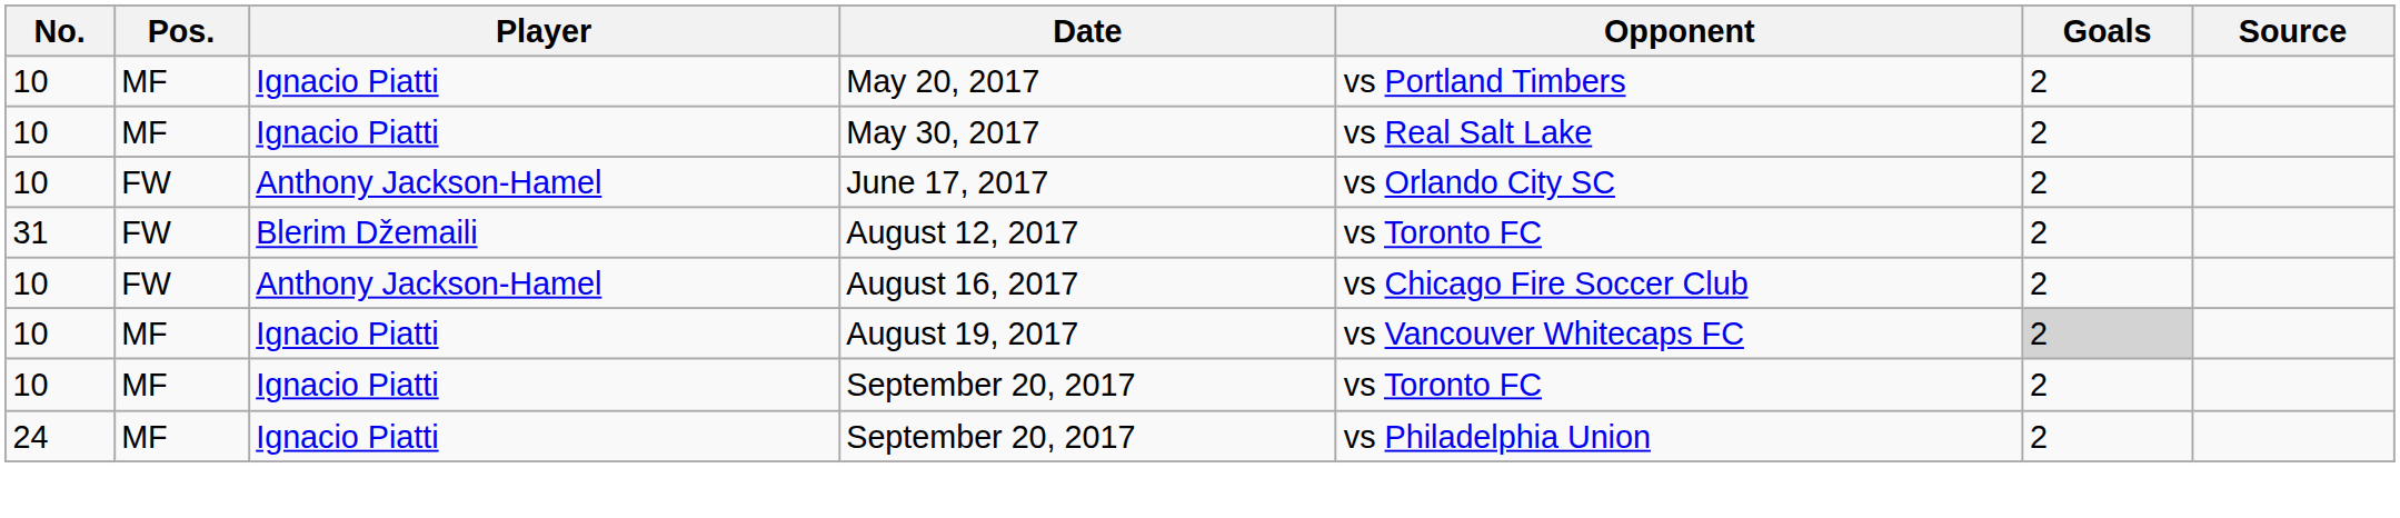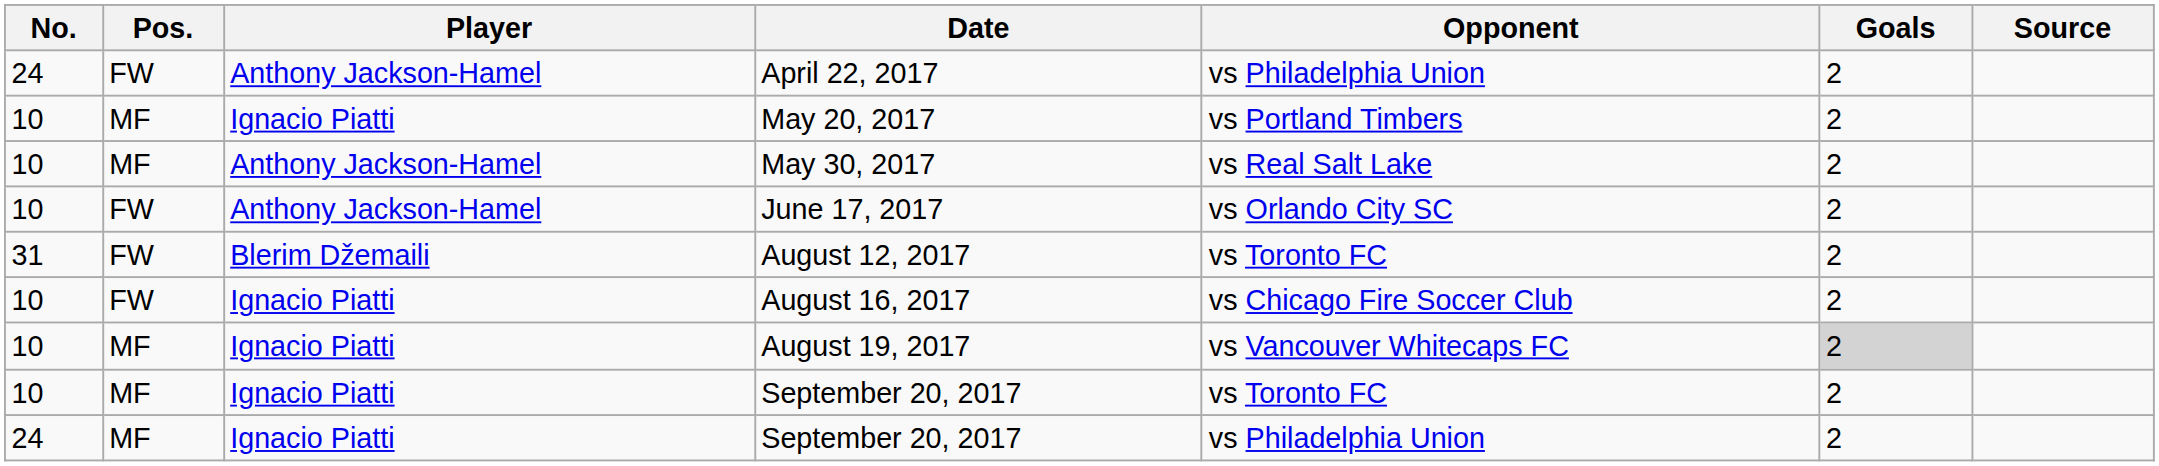 <table class="wikitable sortable" style="width:90%; text-align:center; font-size:95%; text-align:left;">
 <tr>
 <th><strong>No.</strong></th>
 <th><strong>Pos.</strong></th>
 <th><strong>Player</strong></th>
 <th><strong>Date</strong></th>
 <th><strong>Opponent</strong></th>
 <th><strong>Goals</strong></th>
 <th><strong>Source</strong></th>
+</tr>
+<tr>
+<td>24</td>
+<td>FW</td>
+<td> <a href='#'>Anthony Jackson-Hamel</a></td>
+<td>April 22, 2017</td>
+<td>vs <a href='#'>Philadelphia Union</a></td>
+<td>2</td>
+<td></td>
 </tr>
 <tr>
 <td>10</td>
 <td>MF</td>
 <td> <a href='#'>Ignacio Piatti</a></td>
 <td>May 20, 2017</td>
 <td>vs <a href='#'>Portland Timbers</a></td>
 <td>2</td>
 <td></td>
 </tr>
 <tr>
 <td>10</td>
 <td>MF</td>
-<td> <a href='#'>Ignacio Piatti</a></td>
+<td> <a href='#'>Anthony Jackson-Hamel</a></td>
 <td>May 30, 2017</td>
 <td>vs <a href='#'>Real Salt Lake</a></td>
 <td>2</td>
 <td></td>
 </tr>
 <tr>
 <td>10</td>
 <td>FW</td>
 <td> <a href='#'>Anthony Jackson-Hamel</a></td>
 <td>June 17, 2017</td>
 <td>vs <a href='#'>Orlando City SC</a></td>
 <td>2</td>
 <td></td>
 </tr>
 <tr>
 <td>31</td>
 <td>FW</td>
 <td> <a href='#'>Blerim Džemaili</a></td>
 <td>August 12, 2017</td>
 <td>vs <a href='#'>Toronto FC</a></td>
 <td>2</td>
 <td></td>
 </tr>
 <tr>
 <td>10</td>
 <td>FW</td>
-<td> <a href='#'>Anthony Jackson-Hamel</a></td>
+<td> <a href='#'>Ignacio Piatti</a></td>
 <td>August 16, 2017</td>
 <td>vs <a href='#'>Chicago Fire Soccer Club</a></td>
 <td>2</td>
 <td></td>
 </tr>
 <tr>
 <td>10</td>
 <td>MF</td>
 <td> <a href='#'>Ignacio Piatti</a></td>
 <td>August 19, 2017</td>
 <td>vs <a href='#'>Vancouver Whitecaps FC</a></td>
 <td style="background: lightgrey;">2</td>
 <td></td>
 </tr>
 <tr>
 <td>10</td>
 <td>MF</td>
 <td> <a href='#'>Ignacio Piatti</a></td>
 <td>September 20, 2017</td>
 <td>vs <a href='#'>Toronto FC</a></td>
 <td>2</td>
 <td></td>
 </tr>
 <tr>
 <td>24</td>
 <td>MF</td>
 <td> <a href='#'>Ignacio Piatti</a></td>
 <td>September 20, 2017</td>
 <td>vs <a href='#'>Philadelphia Union</a></td>
 <td>2</td>
 <td></td>
 </tr>
 </table>
